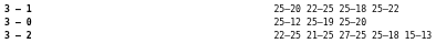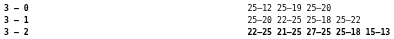 <table width=100% cellspacing=1>
 <tr>
 <th width=20%></th>
 <th width=12%></th>
 <th width=20%></th>
 <th width=33%></th>
+<td></td>
+</tr>
+<tr style=font-size:90%>
+<td align=right><strong></strong></td>
+<td align=center><strong>3 – 0</strong></td>
+<td></td>
+<td>25–12 25–19 25–20</td>
 <td></td>
 </tr>
 <tr style=font-size:90%>
 <td align=right><strong></strong></td>
 <td align=center><strong>3 – 1</strong></td>
 <td></td>
 <td>25–20 22–25 25–18 25–22</td>
 <td></td>
 </tr>
 <tr style=font-size:90%>
 <td align=right><strong></strong></td>
-<td align=center><strong>3 – 0</strong></td>
-<td></td>
-<td>25–12 25–19 25–20</td>
-<td></td>
-</tr>
-<tr style=font-size:90%>
-<td align=right><strong></strong></td>
 <td align=center><strong>3 – 2</strong></td>
 <td></td>
-<td>22–25 21–25 27–25 25–18 15–13</td>
+<td><strong>22–25 21–25 27–25 25–18 15–13</strong></td>
 </tr>
 </table>
